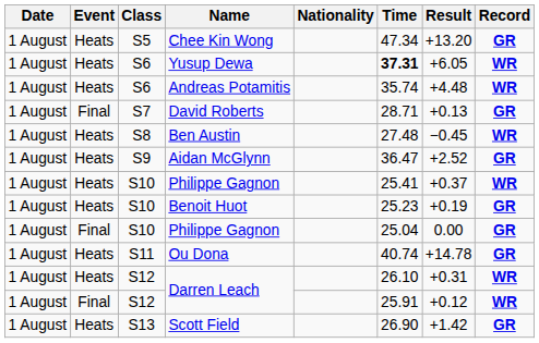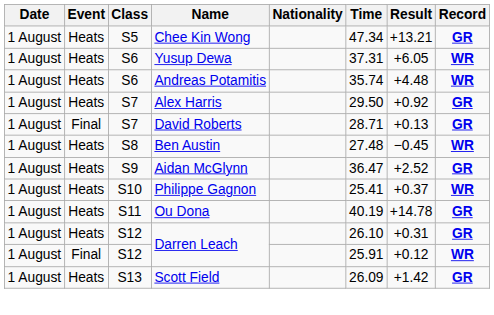 <table class=wikitable style=text-align:center>
 <tr>
 <th>Date</th>
 <th>Event</th>
 <th>Class</th>
 <th>Name</th>
 <th>Nationality</th>
 <th>Time</th>
 <th>Result</th>
 <th>Record</th>
 </tr>
 <tr>
 <td>1 August</td>
 <td>Heats</td>
 <td>S5</td>
 <td align=left><a href='#'>Chee Kin Wong</a></td>
 <td align=left></td>
 <td>47.34</td>
-<td>+13.20</td>
+<td>+13.21</td>
 <td><strong> <a href='#'>GR</a></strong></td>
 </tr>
 <tr>
 <td>1 August</td>
 <td>Heats</td>
 <td>S6</td>
 <td align=left><a href='#'>Yusup Dewa</a></td>
 <td align=left></td>
-<td><strong>37.31</strong></td>
+<td>37.31</td>
 <td>+6.05</td>
 <td><strong> <a href='#'>WR</a></strong></td>
 </tr>
 <tr>
 <td>1 August</td>
 <td>Heats</td>
 <td>S6</td>
 <td align=left><a href='#'>Andreas Potamitis</a></td>
 <td align=left></td>
 <td>35.74</td>
 <td>+4.48</td>
 <td><strong> <a href='#'>WR</a></strong></td>
+</tr>
+<tr>
+<td>1 August</td>
+<td>Heats</td>
+<td>S7</td>
+<td align=left><a href='#'>Alex Harris</a></td>
+<td align=left></td>
+<td>29.50</td>
+<td>+0.92</td>
+<td><strong> <a href='#'>GR</a></strong></td>
 </tr>
 <tr>
 <td>1 August</td>
 <td>Final</td>
 <td>S7</td>
 <td align=left><a href='#'>David Roberts</a></td>
 <td align=left></td>
 <td>28.71</td>
 <td>+0.13</td>
 <td><strong> <a href='#'>GR</a></strong></td>
 </tr>
 <tr>
 <td>1 August</td>
 <td>Heats</td>
 <td>S8</td>
 <td align=left><a href='#'>Ben Austin</a></td>
 <td align=left></td>
 <td>27.48</td>
 <td>−0.45</td>
 <td><strong> <a href='#'>WR</a></strong></td>
 </tr>
 <tr>
 <td>1 August</td>
 <td>Heats</td>
 <td>S9</td>
 <td align=left><a href='#'>Aidan McGlynn</a></td>
 <td align=left></td>
 <td>36.47</td>
 <td>+2.52</td>
 <td><strong> <a href='#'>GR</a></strong></td>
 </tr>
 <tr>
 <td>1 August</td>
 <td>Heats</td>
 <td>S10</td>
 <td align=left><a href='#'>Philippe Gagnon</a></td>
 <td align=left></td>
 <td>25.41</td>
 <td>+0.37</td>
 <td><strong> <a href='#'>WR</a></strong></td>
 </tr>
 <tr>
 <td>1 August</td>
 <td>Heats</td>
-<td>S10</td>
-<td align=left><a href='#'>Benoit Huot</a></td>
-<td align=left></td>
-<td>25.23</td>
-<td>+0.19</td>
-<td><strong> <a href='#'>GR</a></strong></td>
-</tr>
-<tr>
-<td>1 August</td>
-<td>Final</td>
-<td>S10</td>
-<td align=left><a href='#'>Philippe Gagnon</a></td>
-<td align=left></td>
-<td>25.04</td>
-<td>0.00</td>
-<td><strong> <a href='#'>GR</a></strong></td>
-</tr>
-<tr>
-<td>1 August</td>
-<td>Heats</td>
 <td>S11</td>
 <td align=left><a href='#'>Ou Dona</a></td>
 <td align=left></td>
-<td>40.74</td>
+<td>40.19</td>
 <td>+14.78</td>
 <td><strong> <a href='#'>GR</a></strong></td>
 </tr>
 <tr>
 <td>1 August</td>
 <td>Heats</td>
 <td>S12</td>
 <td align=left rowspan=2><a href='#'>Darren Leach</a></td>
 <td align=left></td>
 <td>26.10</td>
 <td>+0.31</td>
-<td><strong> <a href='#'>WR</a></strong></td>
+<td><strong> <a href='#'>GR</a></strong></td>
 </tr>
 <tr>
 <td>1 August</td>
 <td>Final</td>
 <td>S12</td>
 <td align=left></td>
 <td>25.91</td>
 <td>+0.12</td>
 <td><strong> <a href='#'>WR</a></strong></td>
 </tr>
 <tr>
 <td>1 August</td>
 <td>Heats</td>
 <td>S13</td>
 <td align=left><a href='#'>Scott Field</a></td>
 <td align=left></td>
-<td>26.90</td>
+<td>26.09</td>
 <td>+1.42</td>
 <td><strong> <a href='#'>GR</a></strong></td>
 </tr>
 </table>
